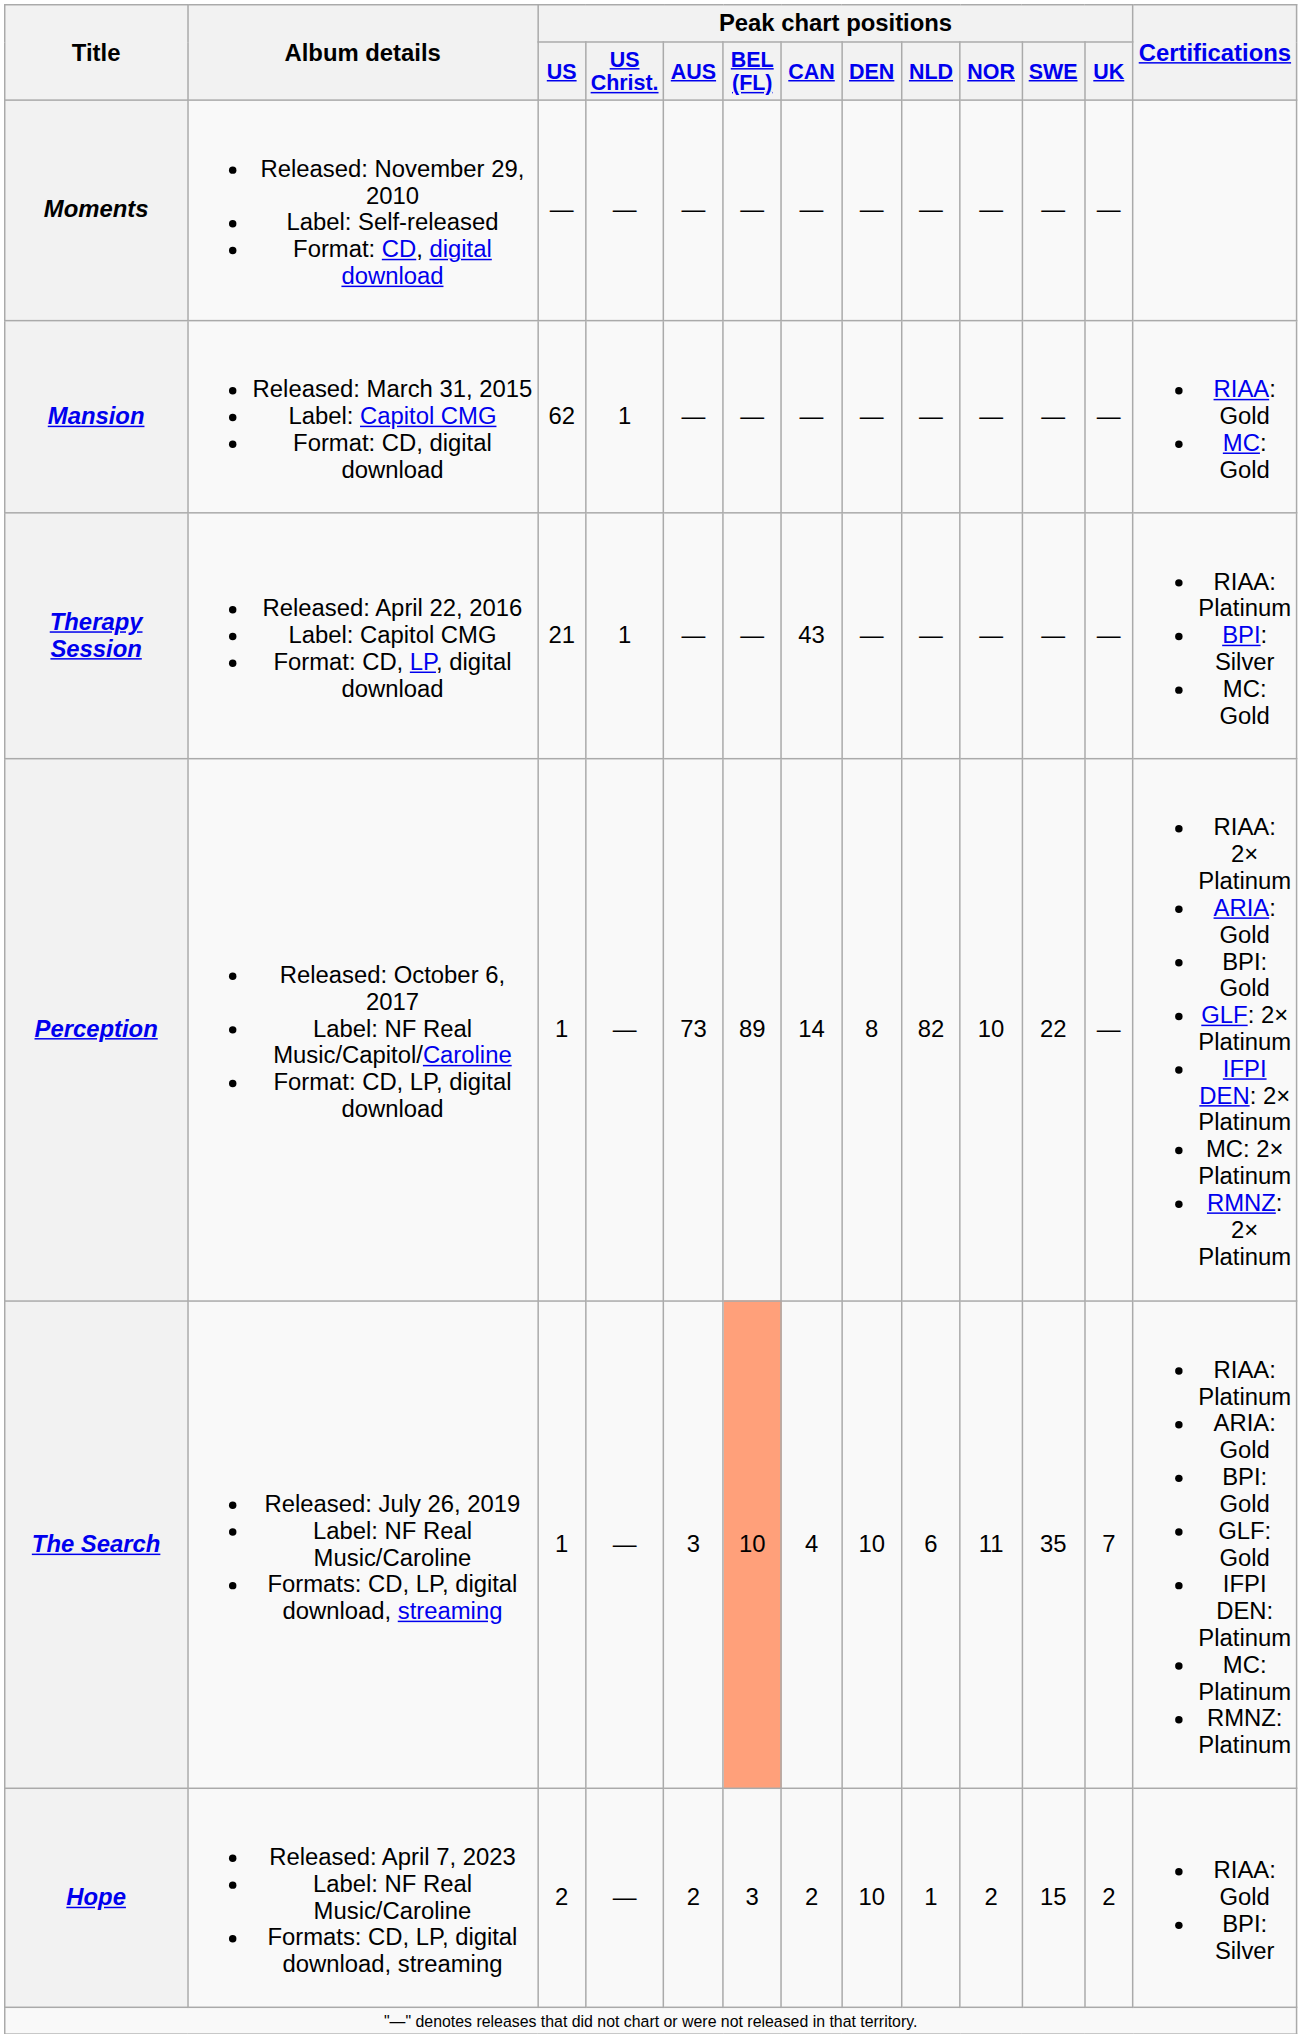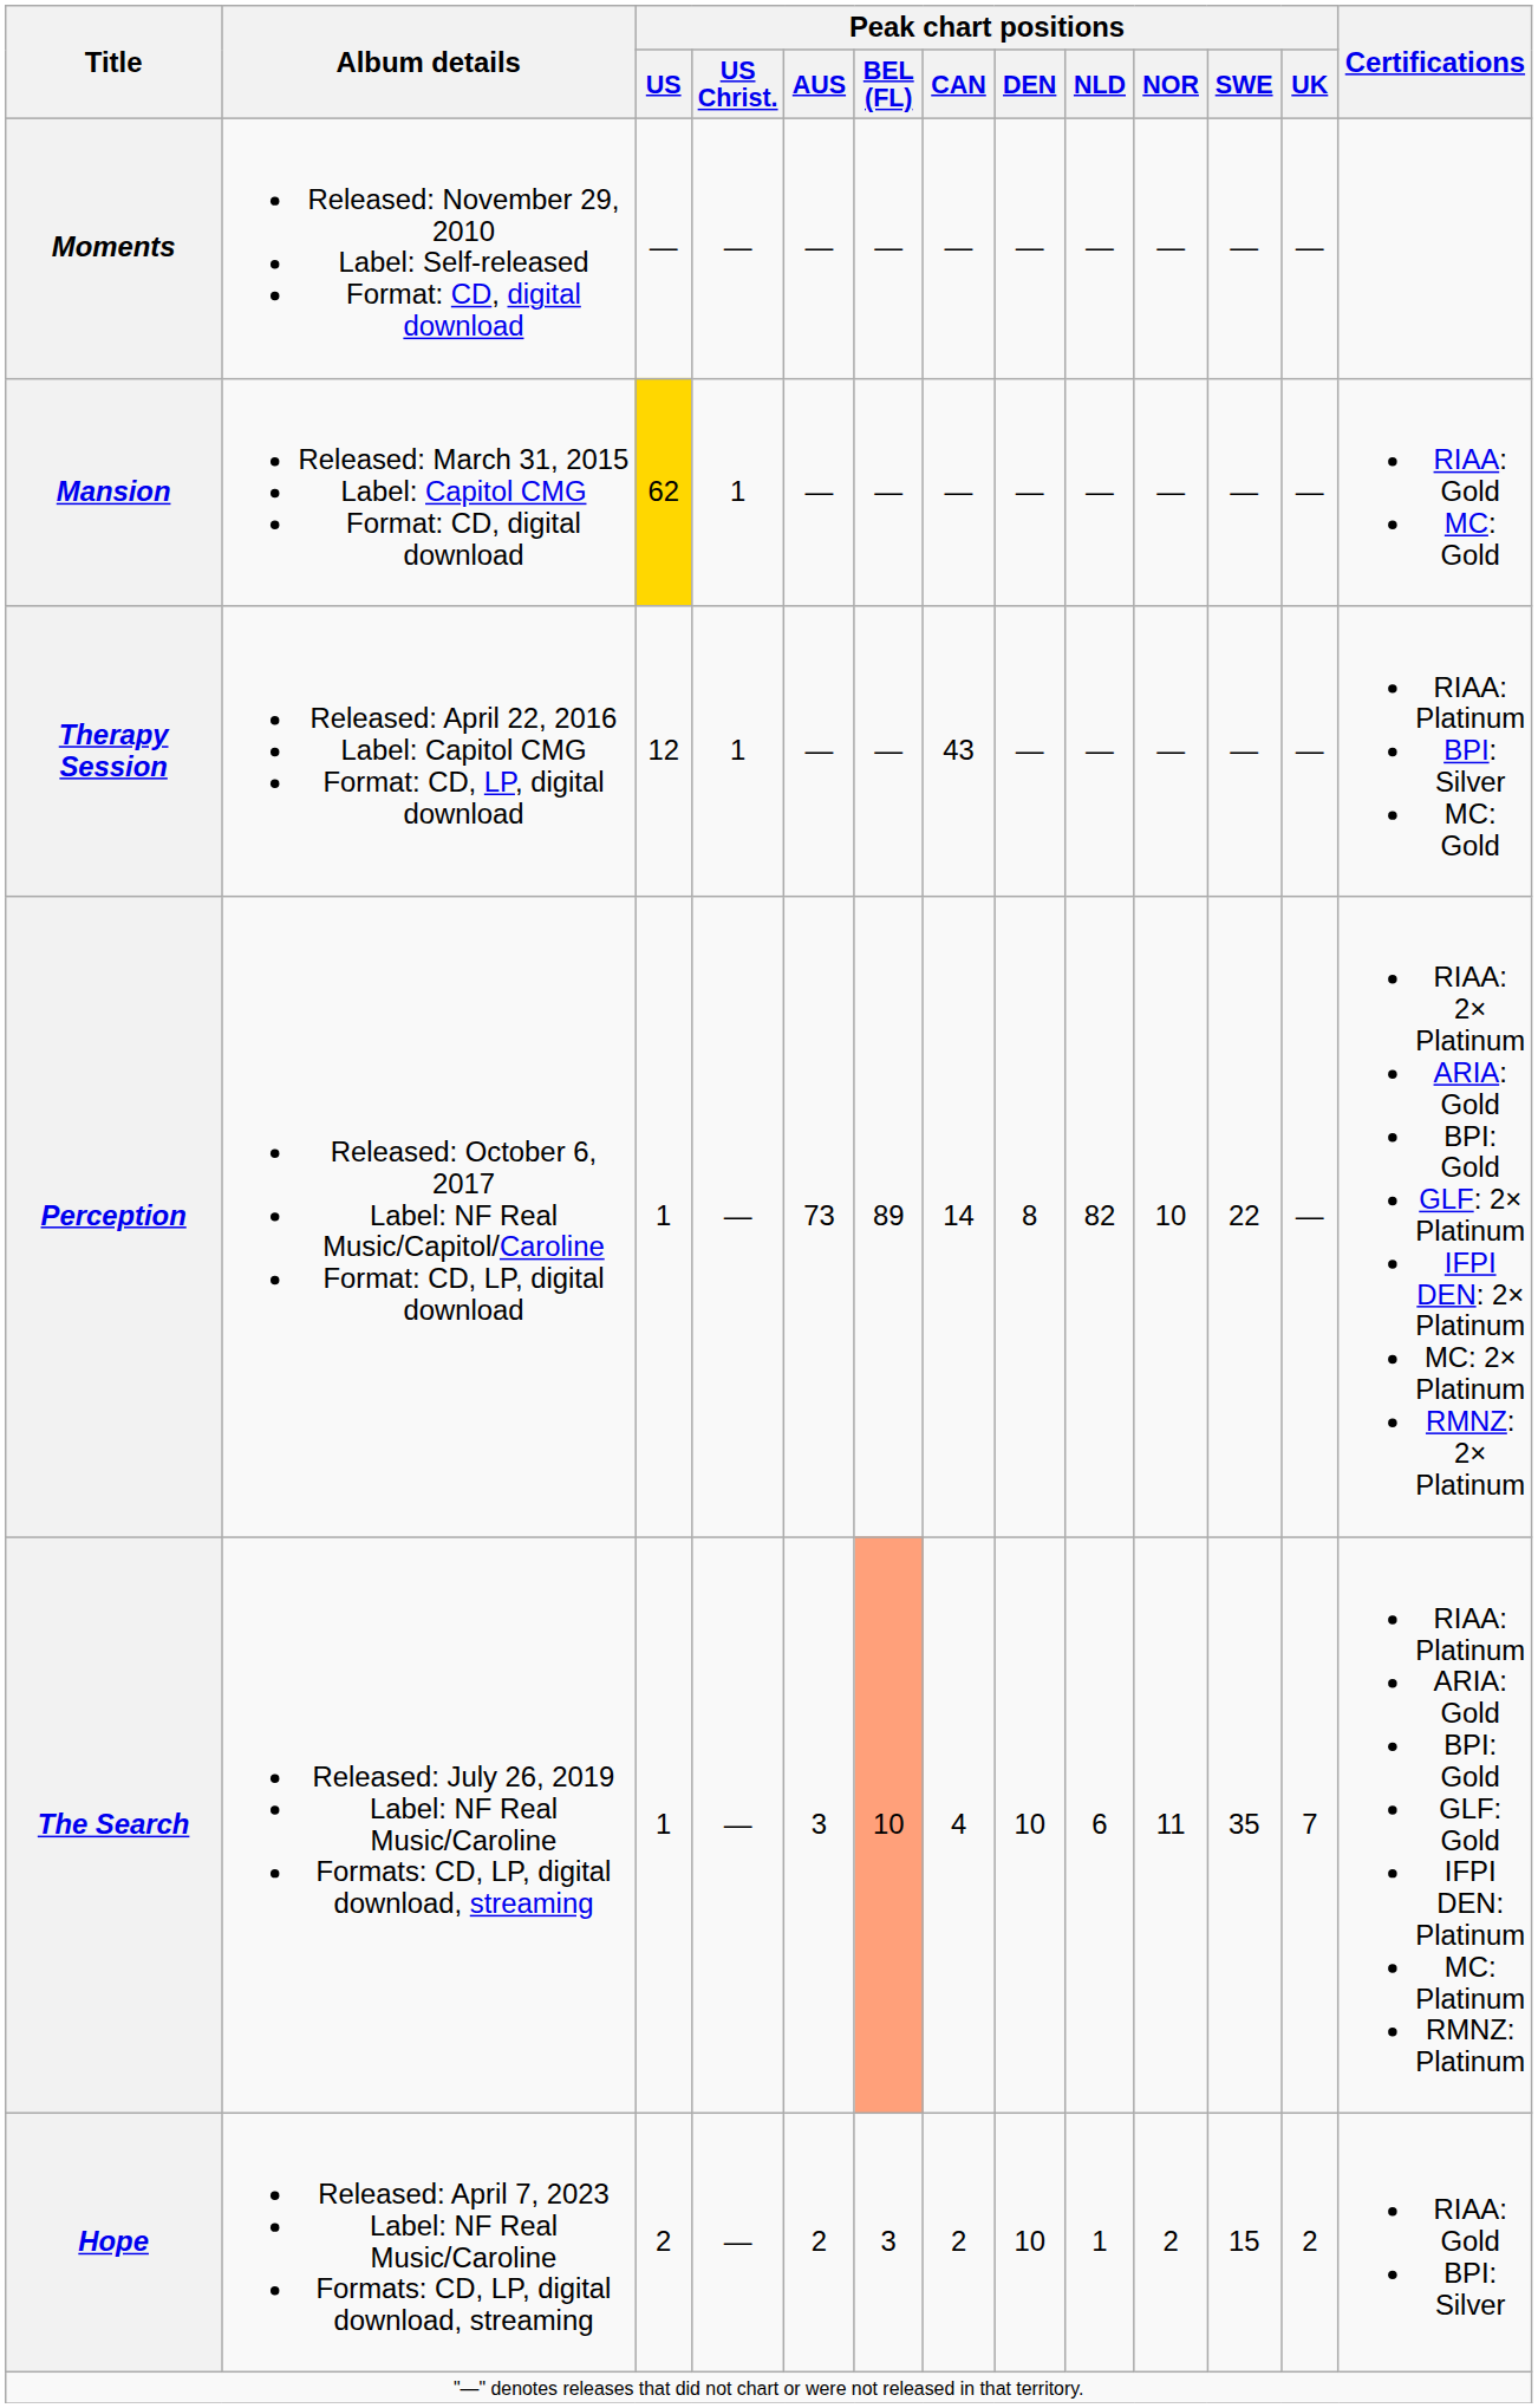 <table class="wikitable plainrowheaders" style="text-align:center;">
 <tr>
 <th scope="col" rowspan="2" style="width:14em;">Title</th>
 <th scope="col" rowspan="2" style="width:20em;">Album details</th>
 <th colspan="10" scope="col">Peak chart positions</th>
 <th scope="col" rowspan="2"><a href='#'>Certifications</a></th>
 </tr>
 <tr>
 <th scope="col" style="width:3em;font-size:90%;"><a href='#'>US</a><br></th>
 <th scope="col" style="width:3em;font-size:90%;"><a href='#'>US<br>Christ.</a><br></th>
 <th scope="col" style="width:3em;font-size:90%;"><a href='#'>AUS</a><br></th>
 <th scope="col" style="width:3em;font-size:90%;"><a href='#'>BEL<br>(FL)</a><br></th>
 <th scope="col" style="width:3em;font-size:90%;"><a href='#'>CAN</a><br></th>
 <th scope="col" style="width:3em;font-size:90%;"><a href='#'>DEN</a><br></th>
 <th scope="col" style="width:3em;font-size:90%;"><a href='#'>NLD</a><br></th>
 <th scope="col" style="width:3em;font-size:90%;"><a href='#'>NOR</a><br></th>
 <th scope="col" style="width:3em;font-size:90%;"><a href='#'>SWE</a><br></th>
 <th scope="col" style="width:3em;font-size:90%;"><a href='#'>UK</a><br></th>
 </tr>
 <tr>
 <th scope="row"><em>Moments</em><br></th>
 <td><br><ul><li>Released: November 29, 2010</li><li>Label: Self-released</li><li>Format: <a href='#'>CD</a>, <a href='#'>digital download</a></li></ul></td>
 <td>—</td>
 <td>—</td>
 <td>—</td>
 <td>—</td>
 <td>—</td>
 <td>—</td>
 <td>—</td>
 <td>—</td>
 <td>—</td>
 <td>—</td>
 <td></td>
 </tr>
 <tr>
 <th scope="row"><em><a href='#'>Mansion</a></em></th>
 <td><br><ul><li>Released: March 31, 2015</li><li>Label: <a href='#'>Capitol CMG</a></li><li>Format: CD, digital download</li></ul></td>
-<td>62</td>
+<td style="background: gold;">62</td>
 <td>1</td>
 <td>—</td>
 <td>—</td>
 <td>—</td>
 <td>—</td>
 <td>—</td>
 <td>—</td>
 <td>—</td>
 <td>—</td>
 <td><br><ul><li><a href='#'>RIAA</a>: Gold</li><li><a href='#'>MC</a>: Gold</li></ul></td>
 </tr>
 <tr>
 <th scope="row"><em><a href='#'>Therapy Session</a></em></th>
 <td><br><ul><li>Released: April 22, 2016</li><li>Label: Capitol CMG</li><li>Format: CD, <a href='#'>LP</a>, digital download</li></ul></td>
-<td>21</td>
+<td>12</td>
 <td>1</td>
 <td>—</td>
 <td>—</td>
 <td>43</td>
 <td>—</td>
 <td>—</td>
 <td>—</td>
 <td>—</td>
 <td>—</td>
 <td><br><ul><li>RIAA: Platinum</li><li><a href='#'>BPI</a>: Silver</li><li>MC: Gold</li></ul></td>
 </tr>
 <tr>
 <th scope="row"><em><a href='#'>Perception</a></em></th>
 <td><br><ul><li>Released: October 6, 2017</li><li>Label: NF Real Music/Capitol/<a href='#'>Caroline</a></li><li>Format: CD, LP, digital download</li></ul></td>
 <td>1</td>
 <td>—</td>
 <td>73</td>
 <td>89</td>
 <td>14</td>
 <td>8</td>
 <td>82</td>
 <td>10</td>
 <td>22</td>
 <td>—</td>
 <td><br><ul><li>RIAA: 2× Platinum</li><li><a href='#'>ARIA</a>: Gold</li><li>BPI: Gold</li><li><a href='#'>GLF</a>: 2× Platinum</li><li><a href='#'>IFPI DEN</a>: 2× Platinum</li><li>MC: 2× Platinum</li><li><a href='#'>RMNZ</a>: 2× Platinum</li></ul></td>
 </tr>
 <tr>
 <th scope="row"><em><a href='#'>The Search</a></em></th>
 <td><br><ul><li>Released: July 26, 2019</li><li>Label: NF Real Music/Caroline</li><li>Formats: CD, LP, digital download, <a href='#'>streaming</a></li></ul></td>
 <td>1</td>
 <td>—</td>
 <td>3</td>
 <td style="background: lightsalmon;">10</td>
 <td>4</td>
 <td>10</td>
 <td>6</td>
 <td>11</td>
 <td>35</td>
 <td>7</td>
 <td><br><ul><li>RIAA: Platinum</li><li>ARIA: Gold</li><li>BPI: Gold</li><li>GLF: Gold</li><li>IFPI DEN: Platinum</li><li>MC: Platinum</li><li>RMNZ: Platinum</li></ul></td>
 </tr>
 <tr>
 <th scope="row"><em><a href='#'>Hope</a></em></th>
 <td><br><ul><li>Released: April 7, 2023</li><li>Label: NF Real Music/Caroline</li><li>Formats: CD, LP, digital download, streaming</li></ul></td>
 <td>2</td>
 <td>—</td>
 <td>2</td>
 <td>3</td>
 <td>2</td>
 <td>10</td>
 <td>1</td>
 <td>2</td>
 <td>15</td>
 <td>2</td>
 <td><br><ul><li>RIAA: Gold</li><li>BPI: Silver</li></ul></td>
 </tr>
 <tr>
 <td colspan="14" style="font-size:8pt">"—" denotes releases that did not chart or were not released in that territory.</td>
 </tr>
 </table>
